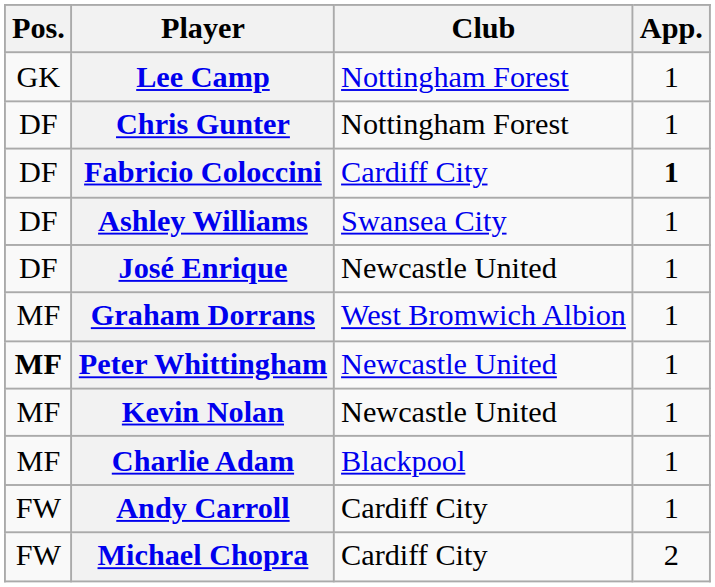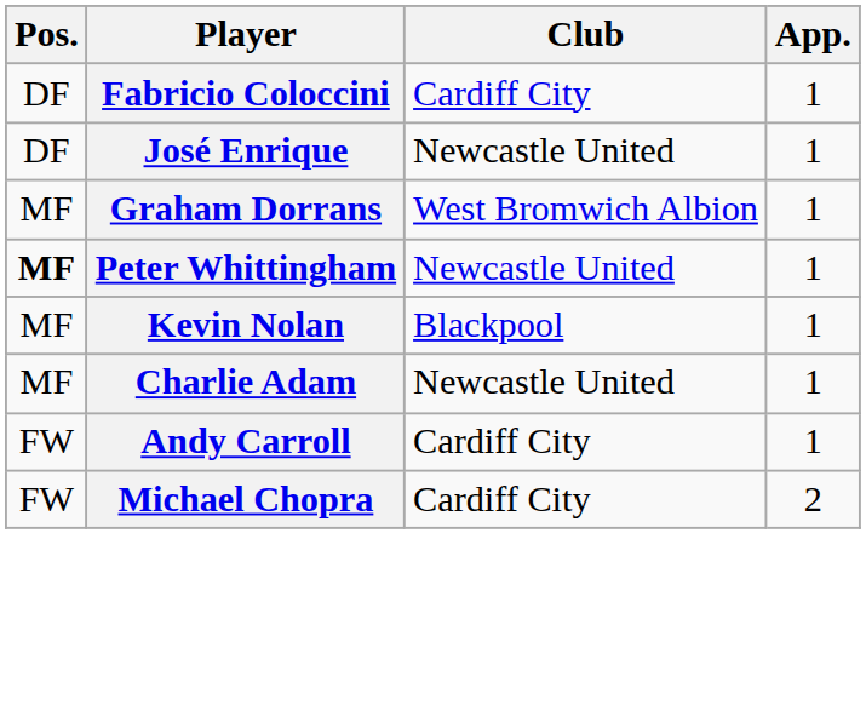 <table class="wikitable plainrowheaders" style="text-align: left">
 <tr>
 <th scope=col>Pos.</th>
 <th scope=col>Player</th>
 <th scope=col>Club</th>
 <th scope=col>App.</th>
 </tr>
 <tr>
-<td style=text-align:center>GK</td>
-<th scope=row><a href='#'>Lee Camp</a></th>
-<td><a href='#'>Nottingham Forest</a></td>
-<td style=text-align:center>1</td>
-</tr>
-<tr>
-<td style=text-align:center>DF</td>
-<th scope=row><a href='#'>Chris Gunter</a></th>
-<td>Nottingham Forest</td>
-<td style=text-align:center>1</td>
-</tr>
-<tr>
 <td style=text-align:center>DF</td>
 <th scope=row><a href='#'>Fabricio Coloccini</a></th>
 <td><a href='#'>Cardiff City</a></td>
-<td style=text-align:center><strong>1</strong></td>
-</tr>
-<tr>
-<td style=text-align:center>DF</td>
-<th scope=row><a href='#'>Ashley Williams</a></th>
-<td><a href='#'>Swansea City</a></td>
 <td style=text-align:center>1</td>
 </tr>
 <tr>
 <td style=text-align:center>DF</td>
 <th scope=row><a href='#'>José Enrique</a></th>
 <td>Newcastle United</td>
 <td style=text-align:center>1</td>
 </tr>
 <tr>
 <td style=text-align:center>MF</td>
 <th scope=row><a href='#'>Graham Dorrans</a></th>
 <td><a href='#'>West Bromwich Albion</a></td>
 <td style=text-align:center>1</td>
 </tr>
 <tr>
 <td style=text-align:center><strong>MF</strong></td>
 <th scope=row><a href='#'>Peter Whittingham</a></th>
 <td><a href='#'>Newcastle United</a></td>
 <td style=text-align:center>1</td>
 </tr>
 <tr>
 <td style=text-align:center>MF</td>
 <th scope=row><a href='#'>Kevin Nolan</a></th>
-<td>Newcastle United</td>
+<td><a href='#'>Blackpool</a></td>
 <td style=text-align:center>1</td>
 </tr>
 <tr>
 <td style=text-align:center>MF</td>
 <th scope=row><a href='#'>Charlie Adam</a></th>
-<td><a href='#'>Blackpool</a></td>
+<td>Newcastle United</td>
 <td style=text-align:center>1</td>
 </tr>
 <tr>
 <td style=text-align:center>FW</td>
 <th scope=row><a href='#'>Andy Carroll</a></th>
 <td>Cardiff City</td>
 <td style=text-align:center>1</td>
 </tr>
 <tr>
 <td style=text-align:center>FW</td>
 <th scope=row><a href='#'>Michael Chopra</a> </th>
 <td>Cardiff City</td>
 <td style=text-align:center>2</td>
 </tr>
 </table>
